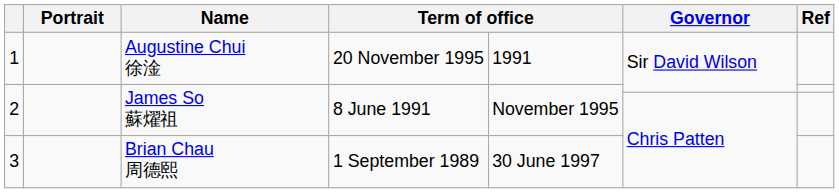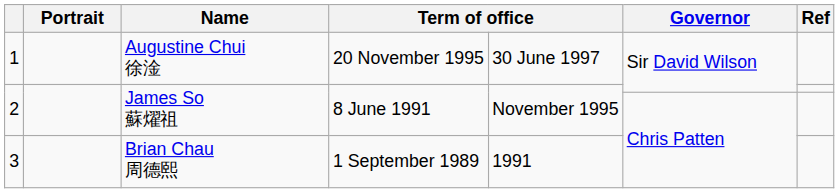 <table class="wikitable"  style="text-align:left">
 <tr>
 <th width=10px></th>
 <th width=80px>Portrait</th>
 <th width=180px>Name</th>
 <th width=180px colspan=2>Term of office</th>
 <th width=150px><a href='#'>Governor</a></th>
 <th>Ref</th>
 </tr>
 <tr>
 <td align=center>1</td>
 <td></td>
 <td><a href='#'>Augustine Chui</a><br>徐淦</td>
 <td>20 November 1995</td>
-<td>1991</td>
+<td>30 June 1997</td>
 <td rowspan="2">Sir <a href='#'>David Wilson</a><br></td>
 <td></td>
 </tr>
 <tr>
 <td rowspan="2" align="center">2</td>
 <td rowspan="2"></td>
 <td rowspan="2"><a href='#'>James So</a><br>蘇燿祖</td>
 <td rowspan="2">8 June 1991</td>
 <td rowspan="2">November 1995</td>
 <td></td>
 </tr>
 <tr>
 <td rowspan="2"><a href='#'>Chris Patten</a><br></td>
 <td></td>
 </tr>
 <tr>
 <td align="center">3</td>
 <td></td>
 <td><a href='#'>Brian Chau</a><br>周德熙</td>
 <td>1 September 1989</td>
-<td>30 June 1997</td>
+<td>1991</td>
 <td></td>
 </tr>
 </table>
